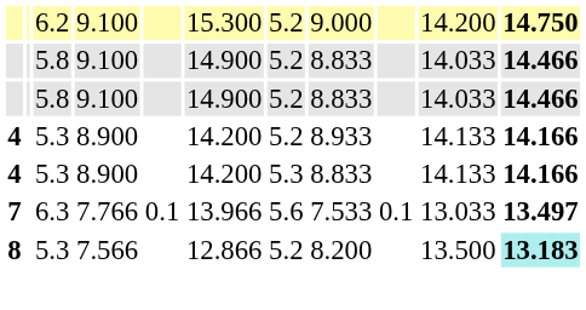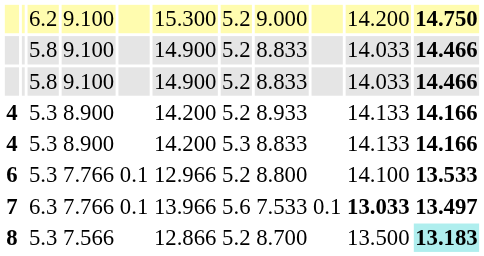 <table>
 <tr style="background:#fffcaf;">
 <th scope=row style="text-align:center"></th>
 <td style="text-align:left;"></td>
 <td>6.2</td>
 <td>9.100</td>
 <td></td>
 <td>15.300</td>
 <td>5.2</td>
 <td>9.000</td>
 <td></td>
 <td>14.200</td>
 <td><strong>14.750</strong></td>
 </tr>
 <tr style="background:#e5e5e5;">
 <th scope=row style="text-align:center"></th>
 <td style="text-align:left;"></td>
 <td>5.8</td>
 <td>9.100</td>
 <td></td>
 <td>14.900</td>
 <td>5.2</td>
 <td>8.833</td>
 <td></td>
 <td>14.033</td>
 <td><strong>14.466</strong></td>
 </tr>
 <tr style="background:#e5e5e5;">
 <th scope=row style="text-align:center"></th>
 <td style="text-align:left;"></td>
 <td>5.8</td>
 <td>9.100</td>
 <td></td>
 <td>14.900</td>
 <td>5.2</td>
 <td>8.833</td>
 <td></td>
 <td>14.033</td>
 <td><strong>14.466</strong></td>
 </tr>
 <tr>
 <th scope=row style="text-align:center">4</th>
 <td style="text-align:left;"></td>
 <td>5.3</td>
 <td>8.900</td>
 <td></td>
 <td>14.200</td>
 <td>5.2</td>
 <td>8.933</td>
 <td></td>
 <td>14.133</td>
 <td><strong>14.166</strong></td>
 </tr>
 <tr>
 <th scope=row style="text-align:center">4</th>
 <td style="text-align:left;"></td>
 <td>5.3</td>
 <td>8.900</td>
 <td></td>
 <td>14.200</td>
 <td>5.3</td>
 <td>8.833</td>
 <td></td>
 <td>14.133</td>
 <td><strong>14.166</strong></td>
 </tr>
 <tr>
+<th scope=row style="text-align:center">6</th>
+<td style="text-align:left;"></td>
+<td>5.3</td>
+<td>7.766</td>
+<td>0.1</td>
+<td>12.966</td>
+<td>5.2</td>
+<td>8.800</td>
+<td></td>
+<td>14.100</td>
+<td><strong>13.533</strong></td>
+</tr>
+<tr>
 <th scope=row style="text-align:center">7</th>
 <td style="text-align:left;"></td>
 <td>6.3</td>
 <td>7.766</td>
 <td>0.1</td>
 <td>13.966</td>
 <td>5.6</td>
 <td>7.533</td>
 <td>0.1</td>
-<td>13.033</td>
+<td><strong>13.033</strong></td>
 <td><strong>13.497</strong></td>
 </tr>
 <tr>
 <th scope=row style="text-align:center">8</th>
 <td style="text-align:left;"></td>
 <td>5.3</td>
 <td>7.566</td>
 <td></td>
 <td>12.866</td>
 <td>5.2</td>
-<td>8.200</td>
+<td>8.700</td>
 <td></td>
 <td>13.500</td>
 <td style="background: paleturquoise;"><strong>13.183</strong></td>
 </tr>
 <tr>
 </tr>
 </table>
